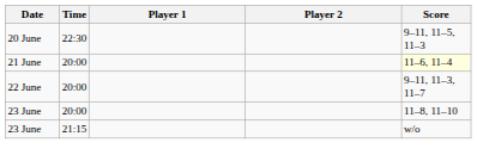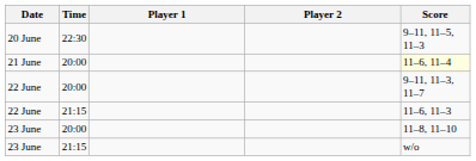 <table class="sortable wikitable" style="font-size:90%">
 <tr>
 <th width="65">Date</th>
 <th width="30">Time</th>
 <th width="200">Player 1</th>
 <th width="200">Player 2</th>
 <th width="85">Score</th>
 </tr>
 <tr>
 <td>20 June</td>
 <td>22:30</td>
 <td><strong></strong></td>
 <td></td>
 <td>9–11, 11–5, 11–3</td>
 </tr>
 <tr>
 <td>21 June</td>
 <td>20:00</td>
 <td><strong></strong></td>
 <td></td>
 <td style="background: lightyellow;">11–6, 11–4</td>
 </tr>
 <tr>
 <td>22 June</td>
 <td>20:00</td>
 <td><strong></strong></td>
 <td></td>
 <td>9–11, 11–3, 11–7</td>
 </tr>
 <tr>
+<td>22 June</td>
+<td>21:15</td>
+<td><strong></strong></td>
+<td></td>
+<td>11–6, 11–3</td>
+</tr>
+<tr>
 <td>23 June</td>
 <td>20:00</td>
 <td><strong></strong></td>
 <td></td>
 <td>11–8, 11–10</td>
 </tr>
 <tr>
 <td>23 June</td>
 <td>21:15</td>
 <td><strong></strong></td>
 <td></td>
 <td>w/o</td>
 </tr>
 </table>
